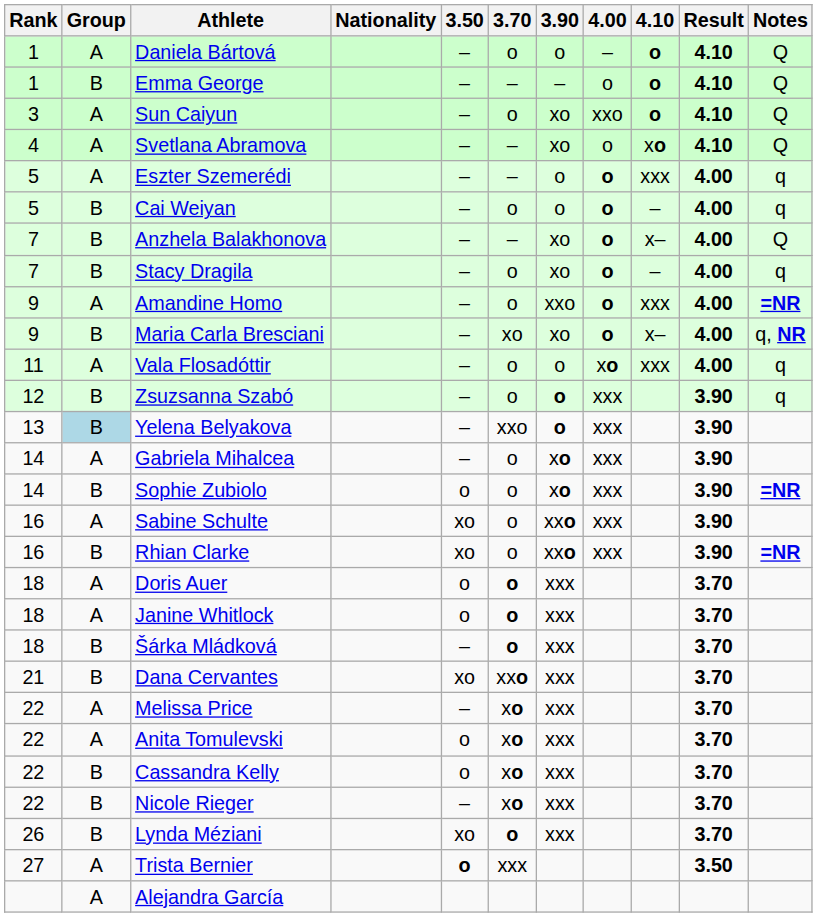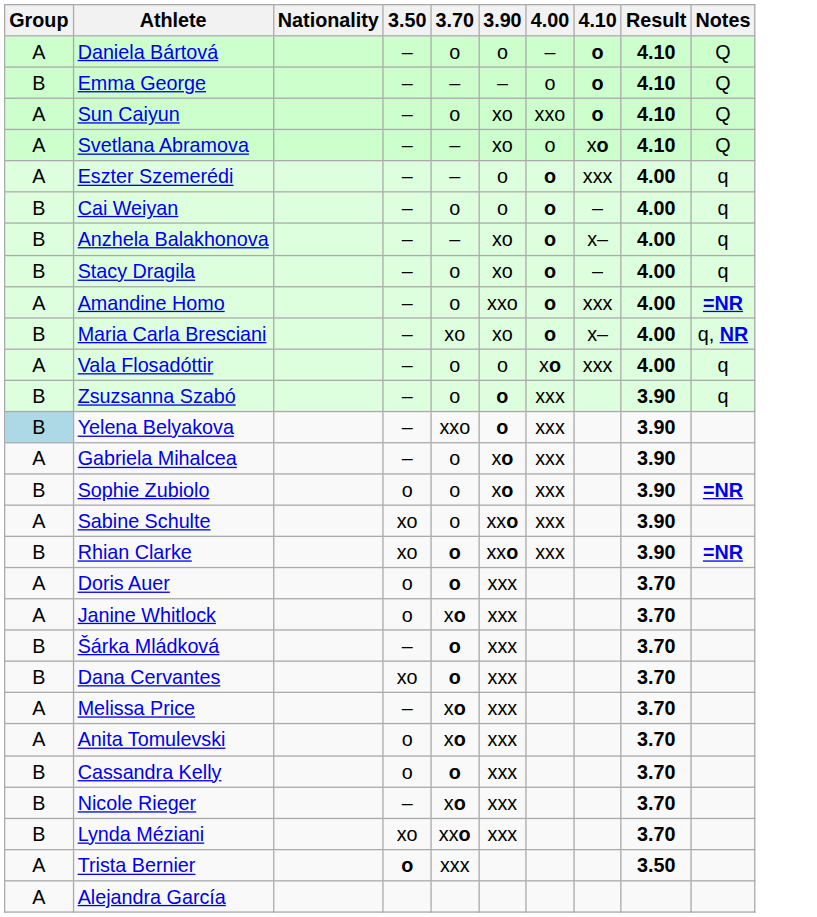 <table class="wikitable sortable" style="text-align:center;font-size:95%">
 <tr>
-<th>Rank</th>
 <th>Group</th>
 <th>Athlete</th>
 <th>Nationality</th>
 <th>3.50</th>
 <th>3.70</th>
 <th>3.90</th>
 <th>4.00</th>
 <th>4.10</th>
 <th>Result</th>
 <th>Notes</th>
 </tr>
 <tr bgcolor=ccffcc>
-<td>1</td>
 <td>A</td>
 <td align=left><a href='#'>Daniela Bártová</a></td>
 <td align=left></td>
 <td>–</td>
 <td>o</td>
 <td>o</td>
 <td>–</td>
 <td><strong>o</strong></td>
 <td><strong>4.10</strong></td>
 <td>Q</td>
 </tr>
 <tr bgcolor=ccffcc>
-<td>1</td>
 <td>B</td>
 <td align=left><a href='#'>Emma George</a></td>
 <td align=left></td>
 <td>–</td>
 <td>–</td>
 <td>–</td>
 <td>o</td>
 <td><strong>o</strong></td>
 <td><strong>4.10</strong></td>
 <td>Q</td>
 </tr>
 <tr bgcolor=ccffcc>
-<td>3</td>
 <td>A</td>
 <td align=left><a href='#'>Sun Caiyun</a></td>
 <td align=left></td>
 <td>–</td>
 <td>o</td>
 <td>xo</td>
 <td>xxo</td>
 <td><strong>o</strong></td>
 <td><strong>4.10</strong></td>
 <td>Q</td>
 </tr>
 <tr bgcolor=ccffcc>
-<td>4</td>
 <td>A</td>
 <td align=left><a href='#'>Svetlana Abramova</a></td>
 <td align=left></td>
 <td>–</td>
 <td>–</td>
 <td>xo</td>
 <td>o</td>
 <td>x<strong>o</strong></td>
 <td><strong>4.10</strong></td>
 <td>Q</td>
 </tr>
 <tr bgcolor=ddffdd>
-<td>5</td>
 <td>A</td>
 <td align=left><a href='#'>Eszter Szemerédi</a></td>
 <td align=left></td>
 <td>–</td>
 <td>–</td>
 <td>o</td>
 <td><strong>o</strong></td>
 <td>xxx</td>
 <td><strong>4.00</strong></td>
 <td>q</td>
 </tr>
 <tr bgcolor=ddffdd>
-<td>5</td>
 <td>B</td>
 <td align=left><a href='#'>Cai Weiyan</a></td>
 <td align=left></td>
 <td>–</td>
 <td>o</td>
 <td>o</td>
 <td><strong>o</strong></td>
 <td>–</td>
 <td><strong>4.00</strong></td>
 <td>q</td>
 </tr>
 <tr bgcolor=ddffdd>
-<td>7</td>
 <td>B</td>
 <td align=left><a href='#'>Anzhela Balakhonova</a></td>
 <td align=left></td>
 <td>–</td>
 <td>–</td>
 <td>xo</td>
 <td><strong>o</strong></td>
 <td>x–</td>
 <td><strong>4.00</strong></td>
-<td>Q</td>
+<td>q</td>
 </tr>
 <tr bgcolor=ddffdd>
-<td>7</td>
 <td>B</td>
 <td align=left><a href='#'>Stacy Dragila</a></td>
 <td align=left></td>
 <td>–</td>
 <td>o</td>
 <td>xo</td>
 <td><strong>o</strong></td>
 <td>–</td>
 <td><strong>4.00</strong></td>
 <td>q</td>
 </tr>
 <tr bgcolor=ddffdd>
-<td>9</td>
 <td>A</td>
 <td align=left><a href='#'>Amandine Homo</a></td>
 <td align=left></td>
 <td>–</td>
 <td>o</td>
 <td>xxo</td>
 <td><strong>o</strong></td>
 <td>xxx</td>
 <td><strong>4.00</strong></td>
 <td><strong><a href='#'>=NR</a></strong></td>
 </tr>
 <tr bgcolor=ddffdd>
-<td>9</td>
 <td>B</td>
 <td align=left><a href='#'>Maria Carla Bresciani</a></td>
 <td align=left></td>
 <td>–</td>
 <td>xo</td>
 <td>xo</td>
 <td><strong>o</strong></td>
 <td>x–</td>
 <td><strong>4.00</strong></td>
 <td>q, <strong><a href='#'>NR</a></strong></td>
 </tr>
 <tr bgcolor=ddffdd>
-<td>11</td>
 <td>A</td>
 <td align=left><a href='#'>Vala Flosadóttir</a></td>
 <td align=left></td>
 <td>–</td>
 <td>o</td>
 <td>o</td>
 <td>x<strong>o</strong></td>
 <td>xxx</td>
 <td><strong>4.00</strong></td>
 <td>q</td>
 </tr>
 <tr bgcolor=ddffdd>
-<td>12</td>
 <td>B</td>
 <td align=left><a href='#'>Zsuzsanna Szabó</a></td>
 <td align=left></td>
 <td>–</td>
 <td>o</td>
 <td><strong>o</strong></td>
 <td>xxx</td>
 <td></td>
 <td><strong>3.90</strong></td>
 <td>q</td>
 </tr>
 <tr>
-<td>13</td>
 <td style="background: lightblue;">B</td>
 <td align=left><a href='#'>Yelena Belyakova</a></td>
 <td align=left></td>
 <td>–</td>
 <td>xxo</td>
 <td><strong>o</strong></td>
 <td>xxx</td>
 <td></td>
 <td><strong>3.90</strong></td>
 <td></td>
 </tr>
 <tr>
-<td>14</td>
 <td>A</td>
 <td align=left><a href='#'>Gabriela Mihalcea</a></td>
 <td align=left></td>
 <td>–</td>
 <td>o</td>
 <td>x<strong>o</strong></td>
 <td>xxx</td>
 <td></td>
 <td><strong>3.90</strong></td>
 <td></td>
 </tr>
 <tr>
-<td>14</td>
 <td>B</td>
 <td align=left><a href='#'>Sophie Zubiolo</a></td>
 <td align=left></td>
 <td>o</td>
 <td>o</td>
 <td>x<strong>o</strong></td>
 <td>xxx</td>
 <td></td>
 <td><strong>3.90</strong></td>
 <td><strong><a href='#'>=NR</a></strong></td>
 </tr>
 <tr>
-<td>16</td>
 <td>A</td>
 <td align=left><a href='#'>Sabine Schulte</a></td>
 <td align=left></td>
 <td>xo</td>
 <td>o</td>
 <td>xx<strong>o</strong></td>
 <td>xxx</td>
 <td></td>
 <td><strong>3.90</strong></td>
 <td></td>
 </tr>
 <tr>
-<td>16</td>
 <td>B</td>
 <td align=left><a href='#'>Rhian Clarke</a></td>
 <td align=left></td>
 <td>xo</td>
-<td>o</td>
+<td><strong>o</strong></td>
 <td>xx<strong>o</strong></td>
 <td>xxx</td>
 <td></td>
 <td><strong>3.90</strong></td>
 <td><strong><a href='#'>=NR</a></strong></td>
 </tr>
 <tr>
-<td>18</td>
 <td>A</td>
 <td align=left><a href='#'>Doris Auer</a></td>
 <td align=left></td>
 <td>o</td>
 <td><strong>o</strong></td>
 <td>xxx</td>
 <td></td>
 <td></td>
 <td><strong>3.70</strong></td>
 <td></td>
 </tr>
 <tr>
-<td>18</td>
 <td>A</td>
 <td align=left><a href='#'>Janine Whitlock</a></td>
 <td align=left></td>
 <td>o</td>
-<td><strong>o</strong></td>
+<td>x<strong>o</strong></td>
 <td>xxx</td>
 <td></td>
 <td></td>
 <td><strong>3.70</strong></td>
 <td></td>
 </tr>
 <tr>
-<td>18</td>
 <td>B</td>
 <td align=left><a href='#'>Šárka Mládková</a></td>
 <td align=left></td>
 <td>–</td>
 <td><strong>o</strong></td>
 <td>xxx</td>
 <td></td>
 <td></td>
 <td><strong>3.70</strong></td>
 <td></td>
 </tr>
 <tr>
-<td>21</td>
 <td>B</td>
 <td align=left><a href='#'>Dana Cervantes</a></td>
 <td align=left></td>
 <td>xo</td>
-<td>xx<strong>o</strong></td>
+<td><strong>o</strong></td>
 <td>xxx</td>
 <td></td>
 <td></td>
 <td><strong>3.70</strong></td>
 <td></td>
 </tr>
 <tr>
-<td>22</td>
 <td>A</td>
 <td align=left><a href='#'>Melissa Price</a></td>
 <td align=left></td>
 <td>–</td>
 <td>x<strong>o</strong></td>
 <td>xxx</td>
 <td></td>
 <td></td>
 <td><strong>3.70</strong></td>
 <td></td>
 </tr>
 <tr>
-<td>22</td>
 <td>A</td>
 <td align=left><a href='#'>Anita Tomulevski</a></td>
 <td align=left></td>
 <td>o</td>
 <td>x<strong>o</strong></td>
 <td>xxx</td>
 <td></td>
 <td></td>
 <td><strong>3.70</strong></td>
 <td></td>
 </tr>
 <tr>
-<td>22</td>
 <td>B</td>
 <td align=left><a href='#'>Cassandra Kelly</a></td>
 <td align=left></td>
 <td>o</td>
-<td>x<strong>o</strong></td>
+<td><strong>o</strong></td>
 <td>xxx</td>
 <td></td>
 <td></td>
 <td><strong>3.70</strong></td>
 <td></td>
 </tr>
 <tr>
-<td>22</td>
 <td>B</td>
 <td align=left><a href='#'>Nicole Rieger</a></td>
 <td align=left></td>
 <td>–</td>
 <td>x<strong>o</strong></td>
 <td>xxx</td>
 <td></td>
 <td></td>
 <td><strong>3.70</strong></td>
 <td></td>
 </tr>
 <tr>
-<td>26</td>
 <td>B</td>
 <td align=left><a href='#'>Lynda Méziani</a></td>
 <td align=left></td>
 <td>xo</td>
-<td><strong>o</strong></td>
+<td>xx<strong>o</strong></td>
 <td>xxx</td>
 <td></td>
 <td></td>
 <td><strong>3.70</strong></td>
 <td></td>
 </tr>
 <tr>
-<td>27</td>
 <td>A</td>
 <td align=left><a href='#'>Trista Bernier</a></td>
 <td align=left></td>
 <td><strong>o</strong></td>
 <td>xxx</td>
 <td></td>
 <td></td>
 <td></td>
 <td><strong>3.50</strong></td>
 <td></td>
 </tr>
 <tr>
-<td></td>
 <td>A</td>
 <td align=left><a href='#'>Alejandra García</a></td>
 <td align=left></td>
 <td></td>
 <td></td>
 <td></td>
 <td></td>
 <td></td>
 <td><strong></strong></td>
 <td></td>
 </tr>
 </table>
